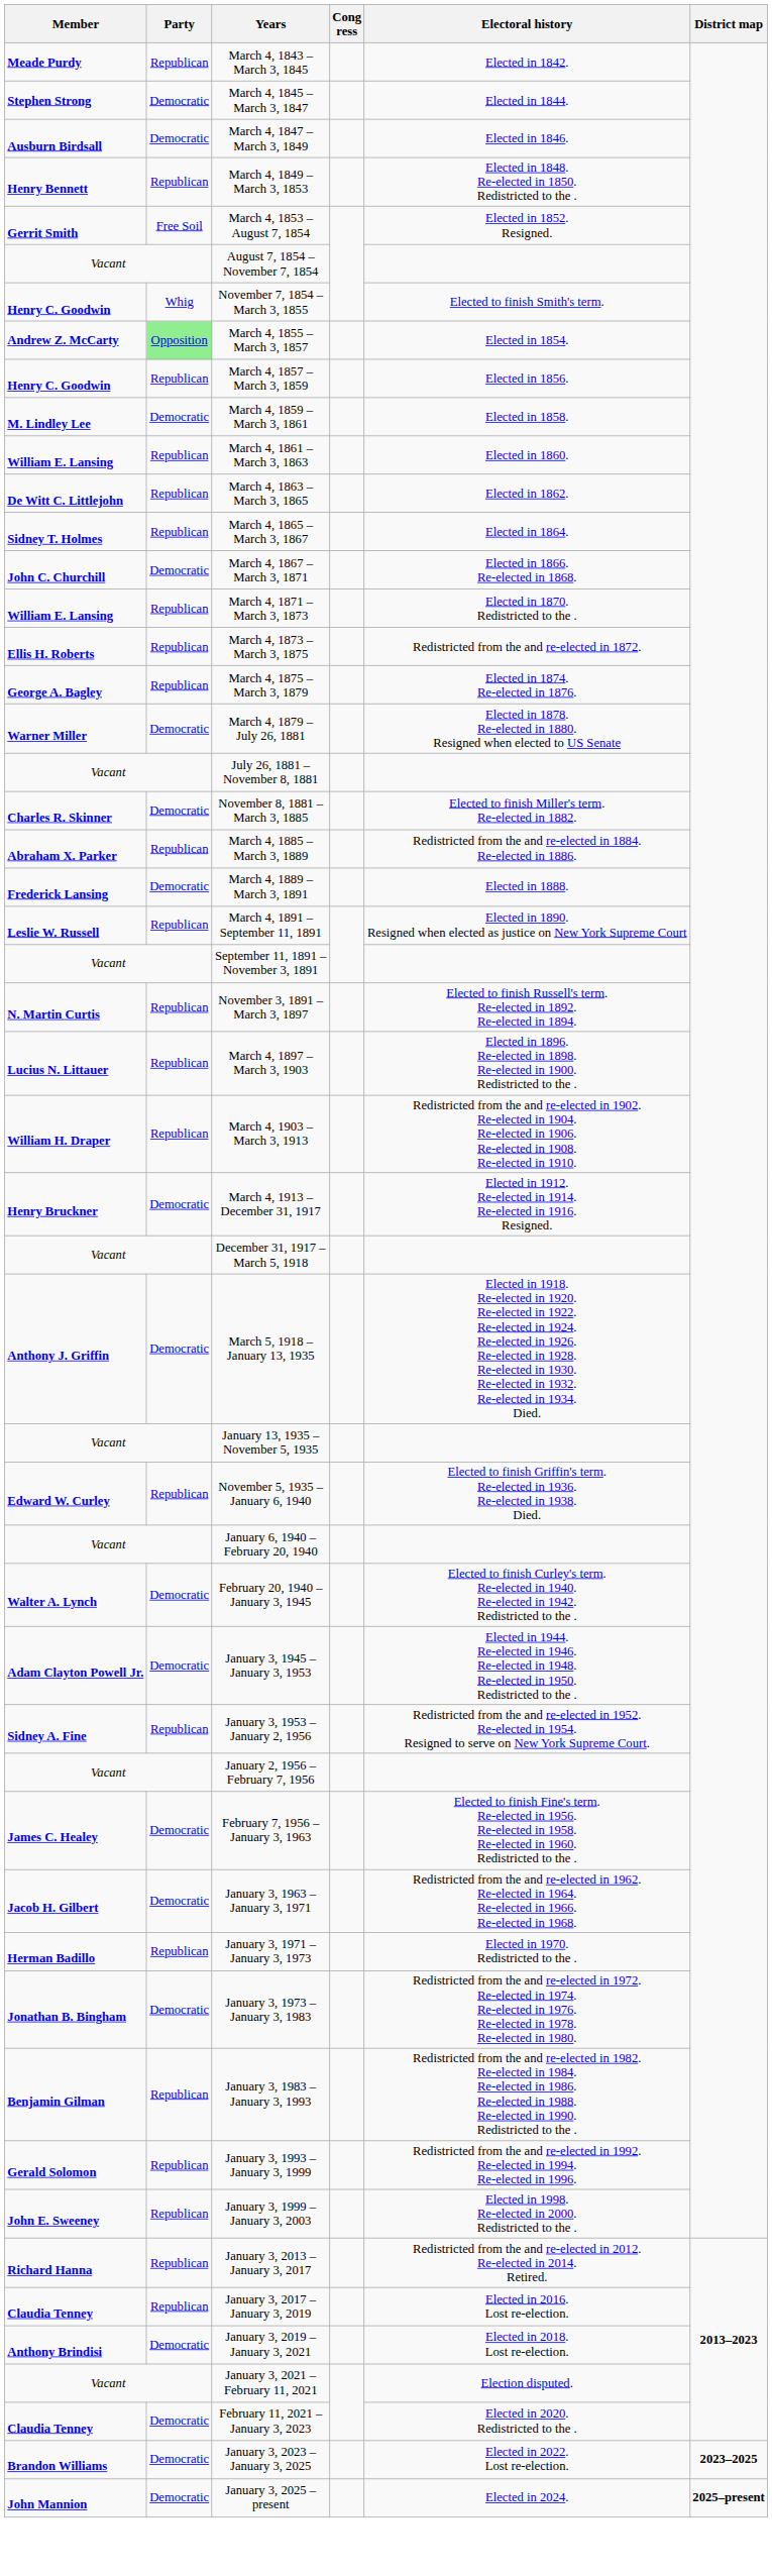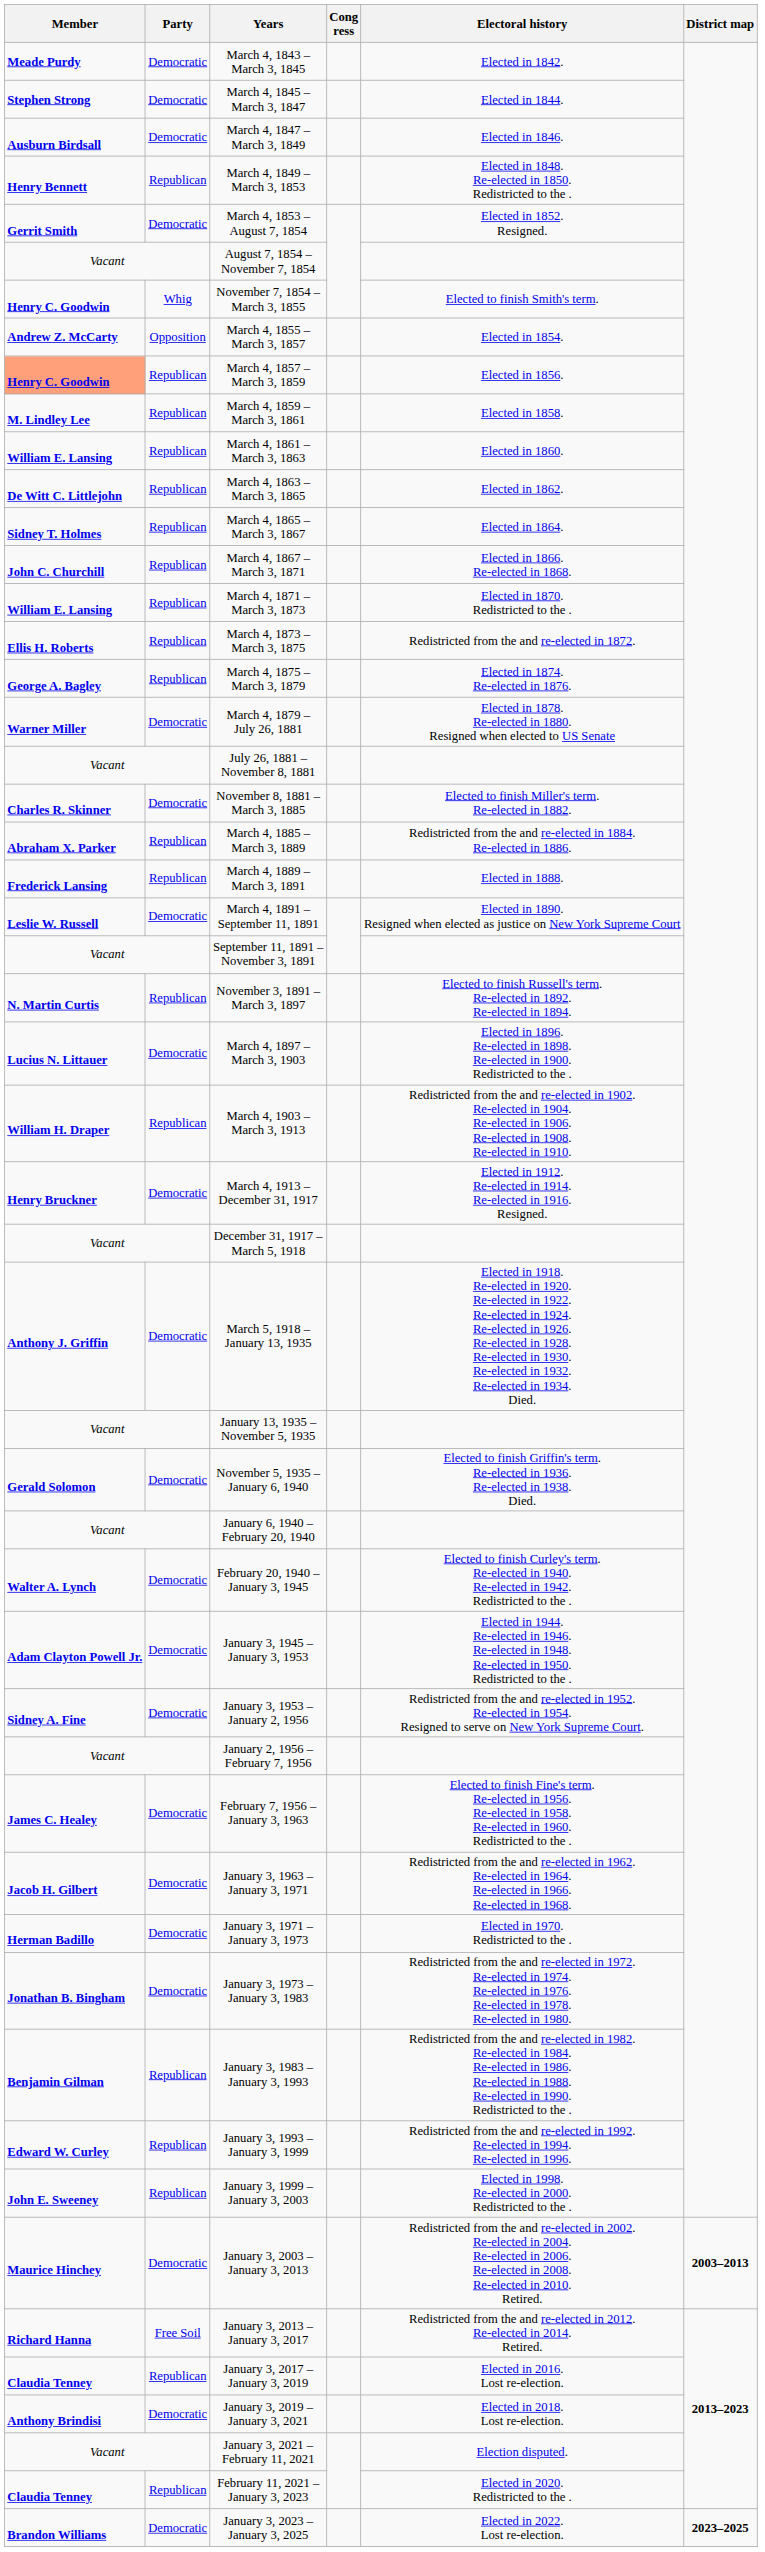 <table class=wikitable style="text-align:center">
 <tr style="height:3em">
 <th>Member</th>
 <th>Party</th>
 <th>Years</th>
 <th>Cong<br>ress</th>
 <th>Electoral history</th>
 <th>District map</th>
 </tr>
 <tr style="height:3em">
 <td align=left><strong><a href='#'>Meade Purdy</a></strong><br></td>
-<td><a href='#'>Republican</a></td>
+<td><a href='#'>Democratic</a></td>
 <td nowrap>March 4, 1843 –<br>March 3, 1845</td>
 <td></td>
 <td><a href='#'>Elected in 1842</a>.<br></td>
 </tr>
 <tr style="height:3em">
 <td align=left><strong><a href='#'>Stephen Strong</a></strong><br></td>
 <td><a href='#'>Democratic</a></td>
 <td nowrap>March 4, 1845 –<br>March 3, 1847</td>
 <td></td>
 <td><a href='#'>Elected in 1844</a>.<br></td>
 </tr>
 <tr style="height:3em">
 <td align=left><br><strong><a href='#'>Ausburn Birdsall</a></strong><br></td>
 <td><a href='#'>Democratic</a></td>
 <td nowrap>March 4, 1847 –<br>March 3, 1849</td>
 <td></td>
 <td><a href='#'>Elected in 1846</a>.<br></td>
 </tr>
 <tr style="height:3em">
 <td align=left><br><strong><a href='#'>Henry Bennett</a></strong><br></td>
 <td><a href='#'>Republican</a></td>
 <td nowrap>March 4, 1849 –<br>March 3, 1853</td>
 <td></td>
 <td><a href='#'>Elected in 1848</a>.<br><a href='#'>Re-elected in 1850</a>.<br>Redistricted to the .</td>
 </tr>
 <tr style="height:3em">
 <td align=left><br><strong><a href='#'>Gerrit Smith</a></strong><br></td>
-<td><a href='#'>Free Soil</a></td>
+<td><a href='#'>Democratic</a></td>
 <td nowrap>March 4, 1853 –<br>August 7, 1854</td>
 <td rowspan=3></td>
 <td><a href='#'>Elected in 1852</a>.<br>Resigned.</td>
 </tr>
 <tr style="height:3em">
 <td colspan=2><em>Vacant</em></td>
 <td nowrap>August 7, 1854 –<br>November 7, 1854</td>
 <td></td>
 </tr>
 <tr style="height:3em">
 <td align=left><br><strong><a href='#'>Henry C. Goodwin</a></strong><br></td>
 <td><a href='#'>Whig</a></td>
 <td nowrap>November 7, 1854 –<br>March 3, 1855</td>
 <td><a href='#'>Elected to finish Smith's term</a>.<br></td>
 </tr>
 <tr style="height:3em">
 <td align=left><strong><a href='#'>Andrew Z. McCarty</a></strong><br></td>
-<td style="background: lightgreen;"><a href='#'>Opposition</a></td>
+<td><a href='#'>Opposition</a></td>
 <td nowrap>March 4, 1855 –<br>March 3, 1857</td>
 <td></td>
 <td><a href='#'>Elected in 1854</a>.<br></td>
 </tr>
 <tr style="height:3em">
-<td align=left><br><strong><a href='#'>Henry C. Goodwin</a></strong><br></td>
+<td align=left style="background: lightsalmon;"><br><strong><a href='#'>Henry C. Goodwin</a></strong><br></td>
 <td><a href='#'>Republican</a></td>
 <td nowrap>March 4, 1857 –<br>March 3, 1859</td>
 <td></td>
 <td><a href='#'>Elected in 1856</a>.<br></td>
 </tr>
 <tr style="height:3em">
 <td align=left><br><strong><a href='#'>M. Lindley Lee</a></strong><br></td>
-<td><a href='#'>Democratic</a></td>
+<td><a href='#'>Republican</a></td>
 <td nowrap>March 4, 1859 –<br>March 3, 1861</td>
 <td></td>
 <td><a href='#'>Elected in 1858</a>.<br></td>
 </tr>
 <tr style="height:3em">
 <td align=left><br><strong><a href='#'>William E. Lansing</a></strong><br></td>
 <td><a href='#'>Republican</a></td>
 <td nowrap>March 4, 1861 –<br>March 3, 1863</td>
 <td></td>
 <td><a href='#'>Elected in 1860</a>.<br></td>
 </tr>
 <tr style="height:3em">
 <td align=left><br><strong><a href='#'>De Witt C. Littlejohn</a></strong><br></td>
 <td><a href='#'>Republican</a></td>
 <td nowrap>March 4, 1863 –<br>March 3, 1865</td>
 <td></td>
 <td><a href='#'>Elected in 1862</a>.<br></td>
 </tr>
 <tr style="height:3em">
 <td align=left><br><strong><a href='#'>Sidney T. Holmes</a></strong><br></td>
 <td><a href='#'>Republican</a></td>
 <td nowrap>March 4, 1865 –<br>March 3, 1867</td>
 <td></td>
 <td><a href='#'>Elected in 1864</a>.<br></td>
 </tr>
 <tr style="height:3em">
 <td align=left><br><strong><a href='#'>John C. Churchill</a></strong><br></td>
-<td><a href='#'>Democratic</a></td>
+<td><a href='#'>Republican</a></td>
 <td nowrap>March 4, 1867 –<br>March 3, 1871</td>
 <td></td>
 <td><a href='#'>Elected in 1866</a>.<br><a href='#'>Re-elected in 1868</a>.<br></td>
 </tr>
 <tr style="height:3em">
 <td align=left><br><strong><a href='#'>William E. Lansing</a></strong><br></td>
 <td><a href='#'>Republican</a></td>
 <td nowrap>March 4, 1871 –<br>March 3, 1873</td>
 <td></td>
 <td><a href='#'>Elected in 1870</a>.<br>Redistricted to the .</td>
 </tr>
 <tr style="height:3em">
 <td align=left><br><strong><a href='#'>Ellis H. Roberts</a></strong><br></td>
 <td><a href='#'>Republican</a></td>
 <td nowrap>March 4, 1873 –<br>March 3, 1875</td>
 <td></td>
 <td>Redistricted from the  and <a href='#'>re-elected in 1872</a>.<br></td>
 </tr>
 <tr style="height:3em">
 <td align=left><br><strong><a href='#'>George A. Bagley</a></strong><br></td>
 <td><a href='#'>Republican</a></td>
 <td nowrap>March 4, 1875 –<br>March 3, 1879</td>
 <td></td>
 <td><a href='#'>Elected in 1874</a>.<br><a href='#'>Re-elected in 1876</a>.<br></td>
 </tr>
 <tr style="height:3em">
 <td align=left><br><strong><a href='#'>Warner Miller</a></strong><br></td>
 <td><a href='#'>Democratic</a></td>
 <td nowrap>March 4, 1879 –<br>July 26, 1881</td>
 <td></td>
 <td><a href='#'>Elected in 1878</a>.<br><a href='#'>Re-elected in 1880</a>.<br>Resigned when elected to <a href='#'>US Senate</a></td>
 </tr>
 <tr style="height:3em">
 <td colspan=2><em>Vacant</em></td>
 <td nowrap>July 26, 1881 –<br>November 8, 1881</td>
 <td></td>
 <td></td>
 </tr>
 <tr style="height:3em">
 <td align=left><br><strong><a href='#'>Charles R. Skinner</a></strong><br></td>
 <td><a href='#'>Democratic</a></td>
 <td nowrap>November 8, 1881 –<br>March 3, 1885</td>
 <td></td>
 <td><a href='#'>Elected to finish Miller's term</a>.<br><a href='#'>Re-elected in 1882</a>.<br></td>
 </tr>
 <tr style="height:3em">
 <td align=left><br><strong><a href='#'>Abraham X. Parker</a></strong><br></td>
 <td><a href='#'>Republican</a></td>
 <td nowrap>March 4, 1885 –<br>March 3, 1889</td>
 <td></td>
 <td>Redistricted from the  and <a href='#'>re-elected in 1884</a>.<br><a href='#'>Re-elected in 1886</a>.</td>
 </tr>
 <tr style="height:3em">
 <td align=left><br><strong><a href='#'>Frederick Lansing</a></strong><br></td>
-<td><a href='#'>Democratic</a></td>
+<td><a href='#'>Republican</a></td>
 <td nowrap>March 4, 1889 –<br>March 3, 1891</td>
 <td></td>
 <td><a href='#'>Elected in 1888</a>.<br></td>
 </tr>
 <tr style="height:3em">
 <td align=left><br><strong><a href='#'>Leslie W. Russell</a></strong><br></td>
-<td><a href='#'>Republican</a></td>
+<td><a href='#'>Democratic</a></td>
 <td nowrap>March 4, 1891 –<br>September 11, 1891</td>
 <td rowspan=2></td>
 <td><a href='#'>Elected in 1890</a>.<br>Resigned when elected as justice on <a href='#'>New York Supreme Court</a></td>
 </tr>
 <tr style="height:3em">
 <td colspan=2><em>Vacant</em></td>
 <td nowrap>September 11, 1891 –<br>November 3, 1891</td>
 <td></td>
 </tr>
 <tr style="height:3em">
 <td align=left><br><strong><a href='#'>N. Martin Curtis</a></strong><br></td>
 <td><a href='#'>Republican</a></td>
 <td nowrap>November 3, 1891 –<br>March 3, 1897</td>
 <td></td>
 <td><a href='#'>Elected to finish Russell's term</a>.<br><a href='#'>Re-elected in 1892</a>.<br><a href='#'>Re-elected in 1894</a>.<br></td>
 </tr>
 <tr style="height:3em">
 <td align=left><br><strong><a href='#'>Lucius N. Littauer</a></strong><br></td>
-<td><a href='#'>Republican</a></td>
+<td><a href='#'>Democratic</a></td>
 <td nowrap>March 4, 1897 –<br>March 3, 1903</td>
 <td></td>
 <td><a href='#'>Elected in 1896</a>.<br><a href='#'>Re-elected in 1898</a>.<br><a href='#'>Re-elected in 1900</a>.<br>Redistricted to the .</td>
 </tr>
 <tr style="height:3em">
 <td align=left><br><strong><a href='#'>William H. Draper</a></strong><br></td>
 <td><a href='#'>Republican</a></td>
 <td nowrap>March 4, 1903 –<br>March 3, 1913</td>
 <td></td>
 <td>Redistricted from the  and <a href='#'>re-elected in 1902</a>.<br><a href='#'>Re-elected in 1904</a>.<br><a href='#'>Re-elected in 1906</a>.<br><a href='#'>Re-elected in 1908</a>.<br><a href='#'>Re-elected in 1910</a>.<br></td>
 </tr>
 <tr style="height:3em">
 <td align=left><br><strong><a href='#'>Henry Bruckner</a></strong><br></td>
 <td><a href='#'>Democratic</a></td>
 <td nowrap>March 4, 1913 –<br>December 31, 1917</td>
 <td></td>
 <td><a href='#'>Elected in 1912</a>.<br><a href='#'>Re-elected in 1914</a>.<br><a href='#'>Re-elected in 1916</a>.<br>Resigned.</td>
 </tr>
 <tr style="height:3em">
 <td colspan=2><em>Vacant</em></td>
 <td nowrap>December 31, 1917 –<br>March 5, 1918</td>
 <td></td>
 <td></td>
 </tr>
 <tr style="height:3em">
 <td align=left><br><strong><a href='#'>Anthony J. Griffin</a></strong><br></td>
 <td><a href='#'>Democratic</a></td>
 <td nowrap>March 5, 1918 –<br>January 13, 1935</td>
 <td></td>
 <td><a href='#'>Elected in 1918</a>.<br><a href='#'>Re-elected in 1920</a>.<br><a href='#'>Re-elected in 1922</a>.<br><a href='#'>Re-elected in 1924</a>.<br><a href='#'>Re-elected in 1926</a>.<br><a href='#'>Re-elected in 1928</a>.<br><a href='#'>Re-elected in 1930</a>.<br><a href='#'>Re-elected in 1932</a>.<br><a href='#'>Re-elected in 1934</a>.<br>Died.</td>
 </tr>
 <tr style="height:3em">
 <td colspan=2><em>Vacant</em></td>
 <td nowrap>January 13, 1935 –<br>November 5, 1935</td>
 <td></td>
 <td></td>
 </tr>
 <tr style="height:3em">
-<td align=left><br><strong><a href='#'>Edward W. Curley</a></strong><br></td>
-<td><a href='#'>Republican</a></td>
+<td align=left><br><strong><a href='#'>Gerald Solomon</a></strong><br></td>
+<td><a href='#'>Democratic</a></td>
 <td nowrap>November 5, 1935 –<br>January 6, 1940</td>
 <td></td>
 <td><a href='#'>Elected to finish Griffin's term</a>.<br><a href='#'>Re-elected in 1936</a>.<br><a href='#'>Re-elected in 1938</a>.<br>Died.</td>
 </tr>
 <tr style="height:3em">
 <td colspan=2><em>Vacant</em></td>
 <td nowrap>January 6, 1940 –<br>February 20, 1940</td>
 <td></td>
 <td></td>
 </tr>
 <tr style="height:3em">
 <td align=left><br><strong><a href='#'>Walter A. Lynch</a></strong><br></td>
 <td><a href='#'>Democratic</a></td>
 <td nowrap>February 20, 1940 –<br>January 3, 1945</td>
 <td></td>
 <td><a href='#'>Elected to finish Curley's term</a>.<br><a href='#'>Re-elected in 1940</a>.<br><a href='#'>Re-elected in 1942</a>.<br>Redistricted to the .</td>
 </tr>
 <tr style="height:3em">
 <td align=left><br><strong><a href='#'>Adam Clayton Powell Jr.</a></strong><br></td>
 <td><a href='#'>Democratic</a></td>
 <td nowrap>January 3, 1945 –<br>January 3, 1953</td>
 <td></td>
 <td><a href='#'>Elected in 1944</a>.<br><a href='#'>Re-elected in 1946</a>.<br><a href='#'>Re-elected in 1948</a>.<br><a href='#'>Re-elected in 1950</a>.<br>Redistricted to the .</td>
 </tr>
 <tr style="height:3em">
 <td align=left><br><strong><a href='#'>Sidney A. Fine</a></strong><br></td>
-<td><a href='#'>Republican</a></td>
+<td><a href='#'>Democratic</a></td>
 <td nowrap>January 3, 1953 –<br>January 2, 1956</td>
 <td></td>
 <td>Redistricted from the  and <a href='#'>re-elected in 1952</a>.<br><a href='#'>Re-elected in 1954</a>.<br>Resigned to serve on <a href='#'>New York Supreme Court</a>.</td>
 </tr>
 <tr style="height:3em">
 <td colspan=2><em>Vacant</em></td>
 <td nowrap>January 2, 1956 –<br>February 7, 1956</td>
 <td></td>
 <td></td>
 </tr>
 <tr style="height:3em">
 <td align=left><br><strong><a href='#'>James C. Healey</a></strong><br></td>
 <td><a href='#'>Democratic</a></td>
 <td nowrap>February 7, 1956 –<br>January 3, 1963</td>
 <td></td>
 <td><a href='#'>Elected to finish Fine's term</a>.<br><a href='#'>Re-elected in 1956</a>.<br><a href='#'>Re-elected in 1958</a>.<br><a href='#'>Re-elected in 1960</a>.<br>Redistricted to the .</td>
 </tr>
 <tr style="height:3em">
 <td align=left><br><strong><a href='#'>Jacob H. Gilbert</a></strong><br></td>
 <td><a href='#'>Democratic</a></td>
 <td nowrap>January 3, 1963 –<br>January 3, 1971</td>
 <td></td>
 <td>Redistricted from the  and <a href='#'>re-elected in 1962</a>.<br><a href='#'>Re-elected in 1964</a>.<br><a href='#'>Re-elected in 1966</a>.<br><a href='#'>Re-elected in 1968</a>.<br></td>
 </tr>
 <tr style="height:3em">
 <td align=left><br><strong><a href='#'>Herman Badillo</a></strong><br></td>
-<td><a href='#'>Republican</a></td>
+<td><a href='#'>Democratic</a></td>
 <td nowrap>January 3, 1971 –<br>January 3, 1973</td>
 <td></td>
 <td><a href='#'>Elected in 1970</a>.<br>Redistricted to the .</td>
 </tr>
 <tr style="height:3em">
 <td align=left><br><strong><a href='#'>Jonathan B. Bingham</a></strong><br></td>
 <td><a href='#'>Democratic</a></td>
 <td nowrap>January 3, 1973 –<br>January 3, 1983</td>
 <td></td>
 <td>Redistricted from the  and <a href='#'>re-elected in 1972</a>.<br><a href='#'>Re-elected in 1974</a>.<br><a href='#'>Re-elected in 1976</a>.<br><a href='#'>Re-elected in 1978</a>.<br><a href='#'>Re-elected in 1980</a>.<br></td>
 </tr>
 <tr style="height:3em">
 <td align=left><br><strong><a href='#'>Benjamin Gilman</a></strong><br></td>
 <td><a href='#'>Republican</a></td>
 <td nowrap>January 3, 1983 –<br>January 3, 1993</td>
 <td></td>
 <td>Redistricted from the  and <a href='#'>re-elected in 1982</a>.<br><a href='#'>Re-elected in 1984</a>.<br><a href='#'>Re-elected in 1986</a>.<br><a href='#'>Re-elected in 1988</a>.<br><a href='#'>Re-elected in 1990</a>.<br>Redistricted to the .</td>
 </tr>
 <tr style="height:3em">
-<td align=left><br><strong><a href='#'>Gerald Solomon</a></strong><br></td>
+<td align=left><br><strong><a href='#'>Edward W. Curley</a></strong><br></td>
 <td><a href='#'>Republican</a></td>
 <td nowrap>January 3, 1993 –<br>January 3, 1999</td>
 <td></td>
 <td>Redistricted from the  and <a href='#'>re-elected in 1992</a>.<br><a href='#'>Re-elected in 1994</a>.<br><a href='#'>Re-elected in 1996</a>.<br></td>
 </tr>
 <tr style="height:3em">
 <td align=left><br><strong><a href='#'>John E. Sweeney</a></strong><br></td>
 <td><a href='#'>Republican</a></td>
 <td nowrap>January 3, 1999 –<br>January 3, 2003</td>
 <td></td>
 <td><a href='#'>Elected in 1998</a>.<br><a href='#'>Re-elected in 2000</a>.<br>Redistricted to the .</td>
 </tr>
 <tr style="height:3em">
+<td align=left><br><strong><a href='#'>Maurice Hinchey</a></strong><br></td>
+<td><a href='#'>Democratic</a></td>
+<td nowrap>January 3, 2003 –<br>January 3, 2013</td>
+<td></td>
+<td>Redistricted from the  and <a href='#'>re-elected in 2002</a>.<br><a href='#'>Re-elected in 2004</a>.<br><a href='#'>Re-elected in 2006</a>.<br><a href='#'>Re-elected in 2008</a>.<br><a href='#'>Re-elected in 2010</a>.<br>Retired.</td>
+<td><strong>2003–2013</strong><br></td>
+</tr>
+<tr style="height:3em">
 <td align=left><br><strong><a href='#'>Richard Hanna</a></strong><br></td>
-<td><a href='#'>Republican</a></td>
+<td><a href='#'>Free Soil</a></td>
 <td nowrap>January 3, 2013 –<br>January 3, 2017</td>
 <td></td>
 <td>Redistricted from the  and <a href='#'>re-elected in 2012</a>.<br><a href='#'>Re-elected in 2014</a>.<br>Retired.</td>
 <td rowspan=5><strong>2013–2023</strong><br></td>
 </tr>
 <tr style="height:3em">
 <td align=left><br><strong><a href='#'>Claudia Tenney</a></strong><br></td>
 <td><a href='#'>Republican</a></td>
 <td nowrap>January 3, 2017 –<br>January 3, 2019</td>
 <td></td>
 <td><a href='#'>Elected in 2016</a>.<br>Lost re-election.</td>
 </tr>
 <tr style="height:3em">
 <td align=left><br><strong><a href='#'>Anthony Brindisi</a></strong><br></td>
 <td><a href='#'>Democratic</a></td>
 <td nowrap>January 3, 2019 –<br>January 3, 2021</td>
 <td></td>
 <td><a href='#'>Elected in 2018</a>.<br>Lost re-election.</td>
 </tr>
 <tr style="height:3em">
 <td colspan=2><em>Vacant</em></td>
 <td nowrap>January 3, 2021 –<br>February 11, 2021</td>
 <td rowspan="2"></td>
 <td><a href='#'>Election disputed</a>.</td>
 </tr>
 <tr style="height:3em">
 <td align=left><br><strong><a href='#'>Claudia Tenney</a></strong><br></td>
-<td><a href='#'>Democratic</a></td>
+<td><a href='#'>Republican</a></td>
 <td nowrap>February 11, 2021 –<br>January 3, 2023</td>
 <td><a href='#'>Elected in 2020</a>.<br>Redistricted to the .</td>
 </tr>
 <tr style="height:3em">
 <td align=left><br><strong><a href='#'>Brandon Williams</a></strong><br></td>
 <td><a href='#'>Democratic</a></td>
 <td>January 3, 2023 –<br>January 3, 2025</td>
 <td></td>
 <td><a href='#'>Elected in 2022</a>.<br>Lost re-election.</td>
 <td><strong>2023–2025</strong><br></td>
 </tr>
-<tr style="height:3em">
-<td align=left><br><strong><a href='#'>John Mannion</a></strong><br></td>
-<td><a href='#'>Democratic</a></td>
-<td>January 3, 2025 –<br>present</td>
-<td></td>
-<td><a href='#'>Elected in 2024</a>.</td>
-<td><strong>2025–present</strong><br></td>
-</tr>
 </table>
